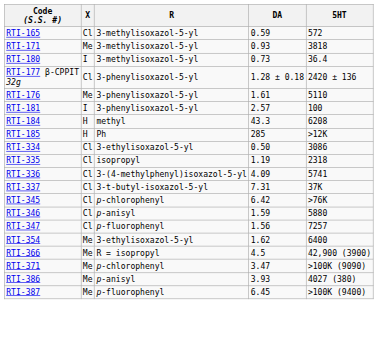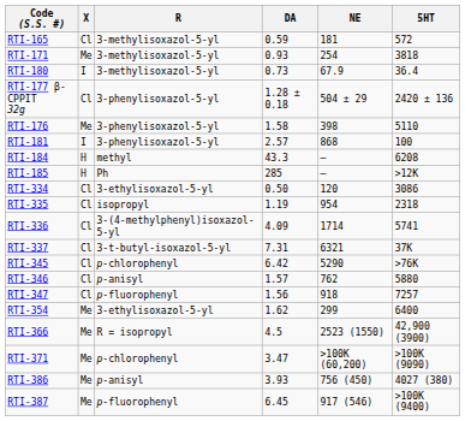 <table class="wikitable sortable">
 <tr>
 <th>Code<br><em>(S.S. #)</em></th>
 <th>X</th>
 <th>R</th>
 <th>DA</th>
+<th>NE</th>
 <th>5HT</th>
 </tr>
 <tr>
 <td><a href='#'>RTI-165</a></td>
 <td>Cl</td>
 <td>3-methylisoxazol-5-yl</td>
 <td>0.59</td>
+<td>181</td>
 <td>572</td>
 </tr>
 <tr>
 <td><a href='#'>RTI-171</a></td>
 <td>Me</td>
 <td>3-methylisoxazol-5-yl</td>
 <td>0.93</td>
+<td>254</td>
 <td>3818</td>
 </tr>
 <tr>
 <td><a href='#'>RTI-180</a></td>
 <td>I</td>
 <td>3-methylisoxazol-5-yl</td>
 <td>0.73</td>
+<td>67.9</td>
 <td>36.4</td>
 </tr>
 <tr>
 <td><a href='#'>RTI-177</a> β-CPPIT<br><em>32g</em></td>
 <td>Cl</td>
 <td>3-phenylisoxazol-5-yl</td>
 <td>1.28 ± 0.18</td>
+<td>504 ± 29</td>
 <td>2420 ± 136</td>
 </tr>
 <tr>
 <td><a href='#'>RTI-176</a></td>
 <td>Me</td>
 <td>3-phenylisoxazol-5-yl</td>
-<td>1.61</td>
+<td>1.58</td>
+<td>398</td>
 <td>5110</td>
 </tr>
 <tr>
 <td><a href='#'>RTI-181</a></td>
 <td>I</td>
 <td>3-phenylisoxazol-5-yl</td>
 <td>2.57</td>
+<td>868</td>
 <td>100</td>
 </tr>
 <tr>
 <td><a href='#'>RTI-184</a></td>
 <td>H</td>
 <td>methyl</td>
 <td>43.3</td>
+<td>—</td>
 <td>6208</td>
 </tr>
 <tr>
 <td><a href='#'>RTI-185</a></td>
 <td>H</td>
 <td>Ph</td>
 <td>285</td>
+<td>—</td>
 <td>>12K</td>
 </tr>
 <tr>
 <td><a href='#'>RTI-334</a></td>
 <td>Cl</td>
 <td>3-ethylisoxazol-5-yl</td>
 <td>0.50</td>
+<td>120</td>
 <td>3086</td>
 </tr>
 <tr>
 <td><a href='#'>RTI-335</a></td>
 <td>Cl</td>
 <td>isopropyl</td>
 <td>1.19</td>
+<td>954</td>
 <td>2318</td>
 </tr>
 <tr>
 <td><a href='#'>RTI-336</a></td>
 <td>Cl</td>
 <td>3-(4-methylphenyl)isoxazol-5-yl</td>
 <td>4.09</td>
+<td>1714</td>
 <td>5741</td>
 </tr>
 <tr>
 <td><a href='#'>RTI-337</a></td>
 <td>Cl</td>
 <td>3-t-butyl-isoxazol-5-yl</td>
 <td>7.31</td>
+<td>6321</td>
 <td>37K</td>
 </tr>
 <tr>
 <td><a href='#'>RTI-345</a></td>
 <td>Cl</td>
 <td><em>p</em>-chlorophenyl</td>
 <td>6.42</td>
+<td>5290</td>
 <td>>76K</td>
 </tr>
 <tr>
 <td><a href='#'>RTI-346</a></td>
 <td>Cl</td>
 <td><em>p</em>-anisyl</td>
-<td>1.59</td>
+<td>1.57</td>
+<td>762</td>
 <td>5880</td>
 </tr>
 <tr>
 <td><a href='#'>RTI-347</a></td>
 <td>Cl</td>
 <td><em>p</em>-fluorophenyl</td>
 <td>1.56</td>
+<td>918</td>
 <td>7257</td>
 </tr>
 <tr>
 <td><a href='#'>RTI-354</a></td>
 <td>Me</td>
 <td>3-ethylisoxazol-5-yl</td>
 <td>1.62</td>
+<td>299</td>
 <td>6400</td>
 </tr>
 <tr>
 <td><a href='#'>RTI-366</a></td>
 <td>Me</td>
 <td>R = isopropyl</td>
 <td>4.5</td>
+<td>2523 (1550)</td>
 <td>42,900 (3900)</td>
 </tr>
 <tr>
 <td><a href='#'>RTI-371</a></td>
 <td>Me</td>
 <td><em>p</em>-chlorophenyl</td>
 <td>3.47</td>
+<td>>100K (60,200)</td>
 <td>>100K (9090)</td>
 </tr>
 <tr>
 <td><a href='#'>RTI-386</a></td>
 <td>Me</td>
 <td><em>p</em>-anisyl</td>
 <td>3.93</td>
+<td>756 (450)</td>
 <td>4027 (380)</td>
 </tr>
 <tr>
 <td><a href='#'>RTI-387</a></td>
 <td>Me</td>
 <td><em>p</em>-fluorophenyl</td>
 <td>6.45</td>
+<td>917 (546)</td>
 <td>>100K (9400)</td>
 </tr>
 </table>
